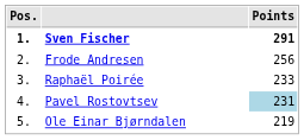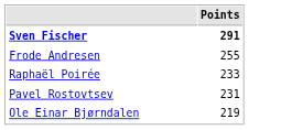 <table cellspacing="1" cellpadding="3" style="border:1px solid #AAAAAA;font-size:90%">
 <tr bgcolor="#E4E4E4">
-<th style="border-bottom:1px solid #AAAAAA" width=10>Pos.</th>
 <th style="border-bottom:1px solid #AAAAAA" width=200></th>
 <th style="border-bottom:1px solid #AAAAAA" width=20>Points</th>
 </tr>
 <tr>
-<td align="center"><strong>1.</strong></td>
 <td> <strong><a href='#'>Sven Fischer</a></strong></td>
 <td align="right"><strong>291</strong></td>
 </tr>
 <tr>
-<td align="center">2.</td>
 <td> <a href='#'>Frode Andresen</a></td>
-<td align="right">256</td>
+<td align="right">255</td>
 </tr>
 <tr>
-<td align="center">3.</td>
 <td> <a href='#'>Raphaël Poirée</a></td>
 <td align="right">233</td>
 </tr>
 <tr>
-<td align="center">4.</td>
 <td> <a href='#'>Pavel Rostovtsev</a></td>
-<td align="right" style="background: lightblue;">231</td>
+<td align="right">231</td>
 </tr>
 <tr>
-<td align="center">5.</td>
 <td> <a href='#'>Ole Einar Bjørndalen</a></td>
 <td align="right">219</td>
 </tr>
 </table>
